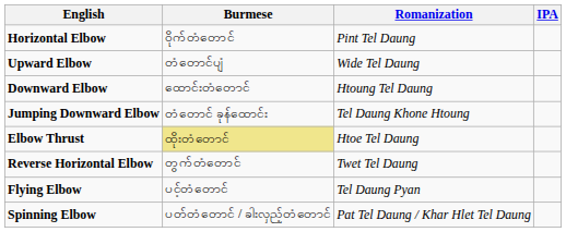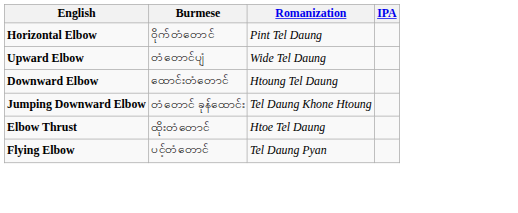 <table class="wikitable">
 <tr>
 <th>English</th>
 <th>Burmese</th>
 <th><a href='#'>Romanization</a></th>
 <th><a href='#'>IPA</a></th>
 </tr>
 <tr>
 <td><strong>Horizontal Elbow</strong></td>
 <td>ဝိုက်တံတောင်</td>
 <td><em>Pint Tel Daung</em></td>
 <td></td>
 </tr>
 <tr>
 <td><strong>Upward Elbow</strong></td>
 <td>တံတောင်ပျံ</td>
 <td><em>Wide Tel Daung</em></td>
 <td></td>
 </tr>
 <tr>
 <td><strong>Downward Elbow</strong></td>
 <td>ထောင်းတံတောင်</td>
 <td><em>Htoung Tel Daung</em></td>
 <td></td>
 </tr>
 <tr>
 <td><strong>Jumping Downward Elbow</strong></td>
 <td>တံတောင် ခုန်ထောင်း</td>
 <td><em>Tel Daung Khone Htoung</em></td>
 <td></td>
 </tr>
 <tr>
 <td><strong>Elbow Thrust</strong></td>
-<td style="background: khaki;">ထိုးတံတောင်</td>
+<td>ထိုးတံတောင်</td>
 <td><em>Htoe Tel Daung</em></td>
-<td></td>
-</tr>
-<tr>
-<td><strong>Reverse Horizontal Elbow</strong></td>
-<td>တွက်တံတောင်</td>
-<td><em>Twet Tel Daung</em></td>
 <td></td>
 </tr>
 <tr>
 <td><strong>Flying Elbow</strong></td>
 <td>ပင့်တံတောင်</td>
 <td><em>Tel Daung Pyan</em></td>
 <td></td>
 </tr>
-<tr>
-<td><strong>Spinning Elbow</strong></td>
-<td>ပတ်တံတောင် / ခါးလှည့်တံတောင်</td>
-<td><em>Pat Tel Daung / Khar Hlet Tel Daung</em></td>
-<td></td>
-</tr>
 </table>
